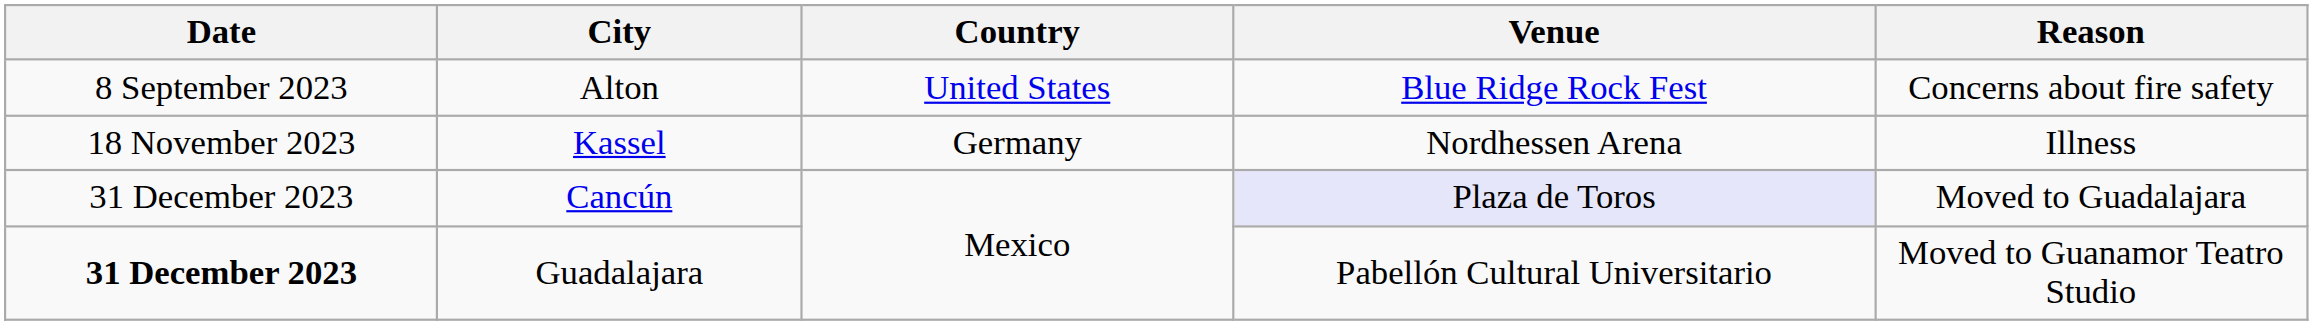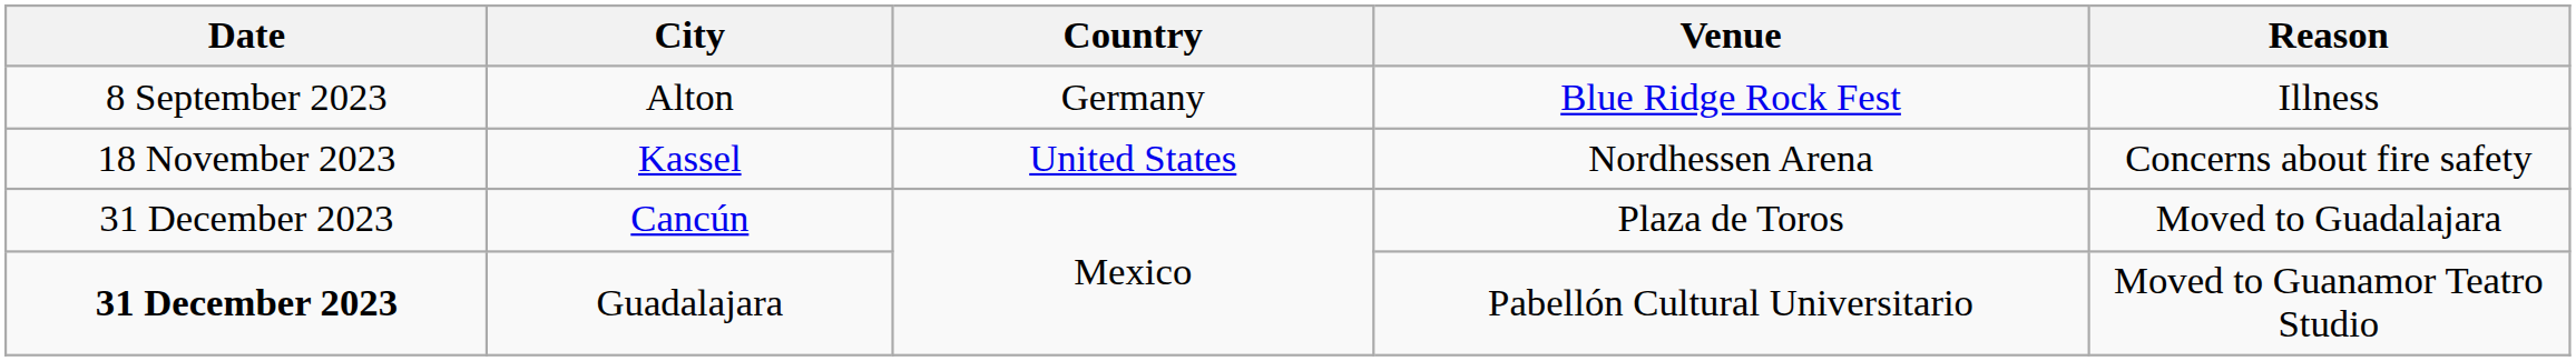 <table class="wikitable" style="text-align:center;">
 <tr>
 <th scope="col" style="width:12em;">Date</th>
 <th scope="col" style="width:10em;">City</th>
 <th scope="col" style="width:12em;">Country</th>
 <th scope="col" style="width:18em;">Venue</th>
 <th scope="col" style="width:12em;">Reason</th>
 </tr>
 <tr>
 <td>8 September 2023</td>
 <td>Alton</td>
-<td><a href='#'>United States</a></td>
+<td>Germany</td>
 <td><a href='#'>Blue Ridge Rock Fest</a></td>
-<td>Concerns about fire safety</td>
+<td>Illness</td>
 </tr>
 <tr>
 <td>18 November 2023</td>
 <td><a href='#'>Kassel</a></td>
-<td>Germany</td>
+<td><a href='#'>United States</a></td>
 <td>Nordhessen Arena</td>
-<td>Illness</td>
+<td>Concerns about fire safety</td>
 </tr>
 <tr>
 <td>31 December 2023</td>
 <td><a href='#'>Cancún</a></td>
 <td rowspan="2">Mexico</td>
-<td style="background: lavender;">Plaza de Toros</td>
+<td>Plaza de Toros</td>
 <td>Moved to Guadalajara</td>
 </tr>
 <tr>
 <td><strong>31 December 2023</strong></td>
 <td>Guadalajara</td>
 <td>Pabellón Cultural Universitario</td>
 <td>Moved to Guanamor Teatro Studio</td>
 </tr>
 </table>
